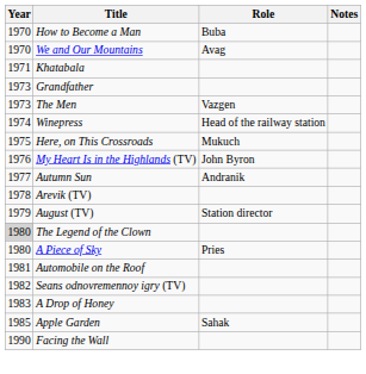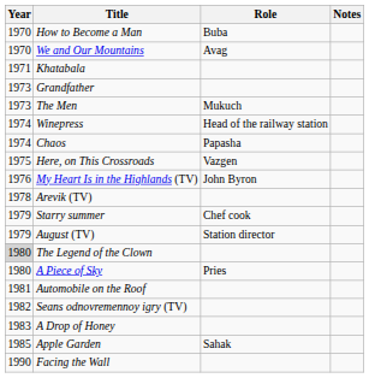 <table class="wikitable">
 <tr>
 <th>Year</th>
 <th>Title</th>
 <th>Role</th>
 <th>Notes</th>
 </tr>
 <tr>
 <td>1970</td>
 <td><em>How to Become a Man</em></td>
 <td>Buba</td>
 <td></td>
 </tr>
 <tr>
 <td>1970</td>
 <td><em><a href='#'>We and Our Mountains</a></em></td>
 <td>Avag</td>
 <td></td>
 </tr>
 <tr>
 <td>1971</td>
 <td><em>Khatabala</em></td>
 <td></td>
 <td></td>
 </tr>
 <tr>
 <td>1973</td>
 <td><em>Grandfather</em></td>
 <td></td>
 <td></td>
 </tr>
 <tr>
 <td>1973</td>
 <td><em>The Men</em></td>
-<td>Vazgen</td>
+<td>Mukuch</td>
 <td></td>
 </tr>
 <tr>
 <td>1974</td>
 <td><em>Winepress</em></td>
 <td>Head of the railway station</td>
 <td></td>
 </tr>
 <tr>
+<td>1974</td>
+<td><em>Chaos</em></td>
+<td>Papasha</td>
+<td></td>
+</tr>
+<tr>
 <td>1975</td>
 <td><em>Here, on This Crossroads</em></td>
-<td>Mukuch</td>
+<td>Vazgen</td>
 <td></td>
 </tr>
 <tr>
 <td>1976</td>
 <td><em><a href='#'>My Heart Is in the Highlands</a></em> (TV)</td>
 <td>John Byron</td>
 <td></td>
 </tr>
 <tr>
-<td>1977</td>
-<td><em>Autumn Sun</em></td>
-<td>Andranik</td>
+<td>1978</td>
+<td><em>Arevik</em> (TV)</td>
+<td></td>
 <td></td>
 </tr>
 <tr>
-<td>1978</td>
-<td><em>Arevik</em> (TV)</td>
-<td></td>
+<td>1979</td>
+<td><em>Starry summer</em></td>
+<td>Chef cook</td>
 <td></td>
 </tr>
 <tr>
 <td>1979</td>
 <td><em>August</em> (TV)</td>
 <td>Station director</td>
 <td></td>
 </tr>
 <tr>
 <td style="background: lightgrey;">1980</td>
 <td><em>The Legend of the Clown</em></td>
 <td></td>
 <td></td>
 </tr>
 <tr>
 <td>1980</td>
 <td><em><a href='#'>A Piece of Sky</a></em></td>
 <td>Pries</td>
 <td></td>
 </tr>
 <tr>
 <td>1981</td>
 <td><em>Automobile on the Roof</em></td>
 <td></td>
 <td></td>
 </tr>
 <tr>
 <td>1982</td>
 <td><em>Seans odnovremennoy igry</em> (TV)</td>
 <td></td>
 <td></td>
 </tr>
 <tr>
 <td>1983</td>
 <td><em>A Drop of Honey</em></td>
 <td></td>
 <td></td>
 </tr>
 <tr>
 <td>1985</td>
 <td><em>Apple Garden</em></td>
 <td>Sahak</td>
 <td></td>
 </tr>
 <tr>
 <td>1990</td>
 <td><em>Facing the Wall</em></td>
 <td></td>
 <td></td>
 </tr>
 </table>
